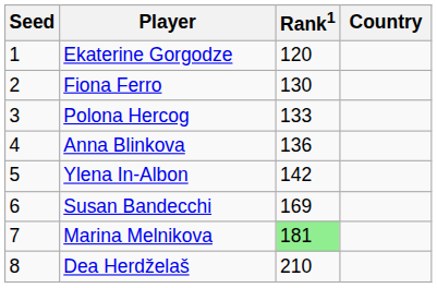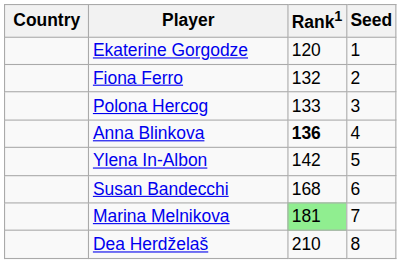 <table class="sortable wikitable">
 <tr>
-<th>Seed</th>
+<th width="70">Country</th>
 <th width="175">Player</th>
 <th>Rank<sup>1</sup></th>
-<th width="70">Country</th>
+<th>Seed</th>
 </tr>
 <tr>
-<td>1</td>
+<td></td>
 <td><a href='#'>Ekaterine Gorgodze</a></td>
 <td>120</td>
-<td></td>
+<td>1</td>
 </tr>
 <tr>
+<td></td>
+<td><a href='#'>Fiona Ferro</a></td>
+<td>132</td>
 <td>2</td>
-<td><a href='#'>Fiona Ferro</a></td>
-<td>130</td>
-<td></td>
 </tr>
 <tr>
-<td>3</td>
+<td></td>
 <td><a href='#'>Polona Hercog</a></td>
 <td>133</td>
-<td></td>
+<td>3</td>
 </tr>
 <tr>
+<td></td>
+<td><a href='#'>Anna Blinkova</a></td>
+<td><strong>136</strong></td>
 <td>4</td>
-<td><a href='#'>Anna Blinkova</a></td>
-<td>136</td>
-<td></td>
 </tr>
 <tr>
-<td>5</td>
+<td></td>
 <td><a href='#'>Ylena In-Albon</a></td>
 <td>142</td>
-<td></td>
+<td>5</td>
 </tr>
 <tr>
+<td></td>
+<td><a href='#'>Susan Bandecchi</a></td>
+<td>168</td>
 <td>6</td>
-<td><a href='#'>Susan Bandecchi</a></td>
-<td>169</td>
-<td></td>
 </tr>
 <tr>
-<td>7</td>
+<td></td>
 <td><a href='#'>Marina Melnikova</a></td>
 <td style="background: lightgreen;">181</td>
-<td></td>
+<td>7</td>
 </tr>
 <tr>
-<td>8</td>
+<td></td>
 <td><a href='#'>Dea Herdželaš</a></td>
 <td>210</td>
-<td></td>
+<td>8</td>
 </tr>
 </table>
